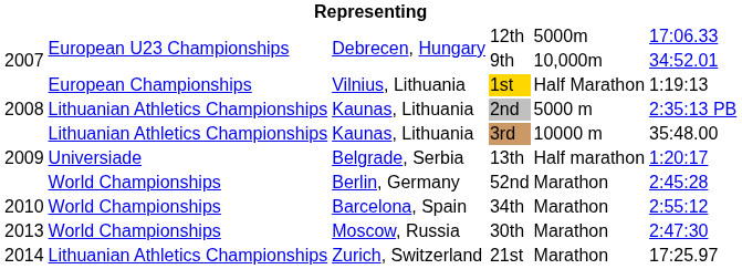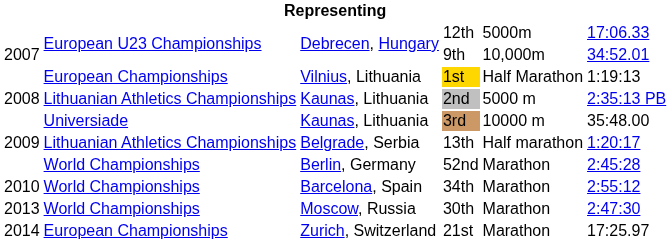 <table>
 <tr>
 <th colspan="6">Representing </th>
 </tr>
 <tr>
 <td rowspan=3>2007</td>
 <td rowspan=2><a href='#'>European U23 Championships</a></td>
 <td rowspan=2><a href='#'>Debrecen</a>, <a href='#'>Hungary</a></td>
 <td>12th</td>
 <td>5000m</td>
 <td><a href='#'>17:06.33</a></td>
 </tr>
 <tr>
 <td>9th</td>
 <td>10,000m</td>
 <td><a href='#'>34:52.01</a></td>
 </tr>
 <tr>
 <td><a href='#'>European Championships</a></td>
 <td><a href='#'>Vilnius</a>, Lithuania</td>
 <td bgcolor="gold">1st</td>
 <td>Half Marathon</td>
 <td>1:19:13</td>
 </tr>
 <tr>
 <td>2008</td>
 <td><a href='#'>Lithuanian Athletics Championships</a></td>
 <td><a href='#'>Kaunas</a>, Lithuania</td>
 <td bgcolor="silver">2nd</td>
 <td>5000 m</td>
 <td><a href='#'>2:35:13 PB</a></td>
 </tr>
 <tr>
 <td rowspan=3>2009</td>
-<td><a href='#'>Lithuanian Athletics Championships</a></td>
+<td><a href='#'>Universiade</a></td>
 <td><a href='#'>Kaunas</a>, Lithuania</td>
 <td bgcolor="cc9966">3rd</td>
 <td>10000 m</td>
 <td>35:48.00</td>
 </tr>
 <tr>
-<td><a href='#'>Universiade</a></td>
+<td><a href='#'>Lithuanian Athletics Championships</a></td>
 <td><a href='#'>Belgrade</a>, Serbia</td>
 <td>13th</td>
 <td>Half marathon</td>
 <td><a href='#'>1:20:17</a></td>
 </tr>
 <tr>
 <td><a href='#'>World Championships</a></td>
 <td><a href='#'>Berlin</a>, Germany</td>
 <td>52nd</td>
 <td>Marathon</td>
 <td><a href='#'>2:45:28</a></td>
 </tr>
 <tr>
 <td>2010</td>
 <td><a href='#'>World Championships</a></td>
 <td><a href='#'>Barcelona</a>, Spain</td>
 <td>34th</td>
 <td>Marathon</td>
 <td><a href='#'>2:55:12</a></td>
 </tr>
 <tr>
 <td>2013</td>
 <td><a href='#'>World Championships</a></td>
 <td><a href='#'>Moscow</a>, Russia</td>
 <td>30th</td>
 <td>Marathon</td>
 <td><a href='#'>2:47:30</a></td>
 </tr>
 <tr>
 <td>2014</td>
-<td><a href='#'>Lithuanian Athletics Championships</a></td>
+<td><a href='#'>European Championships</a></td>
 <td><a href='#'>Zurich</a>, Switzerland</td>
 <td>21st</td>
 <td>Marathon</td>
 <td>17:25.97</td>
 </tr>
 <tr>
 </tr>
 </table>
